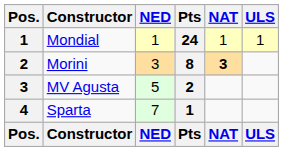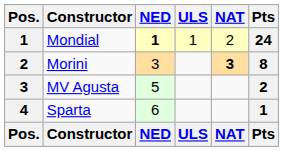 <table class="wikitable" style="font-size: 85%; text-align:center">
 <tr>
 <th>Pos.</th>
 <th>Constructor</th>
 <th><a href='#'>NED</a><br></th>
+<th><a href='#'>ULS</a><br></th>
+<th><a href='#'>NAT</a><br></th>
 <th>Pts</th>
-<th><a href='#'>NAT</a><br></th>
-<th><a href='#'>ULS</a><br></th>
 </tr>
 <tr>
 <th>1</th>
 <td align="left"> <a href='#'>Mondial</a></td>
+<td style="background:#ffffbf;"><strong>1</strong></td>
 <td style="background:#ffffbf;">1</td>
+<td style="background:#ffffbf;">2</td>
 <th>24</th>
-<td style="background:#ffffbf;">1</td>
-<td style="background:#ffffbf;">1</td>
 </tr>
 <tr>
 <th>2</th>
 <td align="left"> <a href='#'>Morini</a></td>
 <td style="background:#ffdf9f;">3</td>
+<td></td>
+<td style="background:#ffdf9f;"><strong>3</strong></td>
 <th>8</th>
-<td style="background:#ffdf9f;"><strong>3</strong></td>
-<td></td>
 </tr>
 <tr>
 <th>3</th>
 <td align="left"> <a href='#'>MV Agusta</a></td>
 <td style="background:#dfffdf;">5</td>
-<th>2</th>
 <td></td>
 <td></td>
+<th>2</th>
 </tr>
 <tr>
 <th>4</th>
 <td align="left"> <a href='#'>Sparta</a></td>
-<td style="background:#dfffdf;">7</td>
-<th>1</th>
+<td style="background:#dfffdf;">6</td>
 <td></td>
 <td></td>
+<th>1</th>
 </tr>
 <tr>
 <th>Pos.</th>
 <th>Constructor</th>
 <th><a href='#'>NED</a><br></th>
+<th><a href='#'>ULS</a><br></th>
+<th><a href='#'>NAT</a><br></th>
 <th>Pts</th>
-<th><a href='#'>NAT</a><br></th>
-<th><a href='#'>ULS</a><br></th>
 </tr>
 </table>
